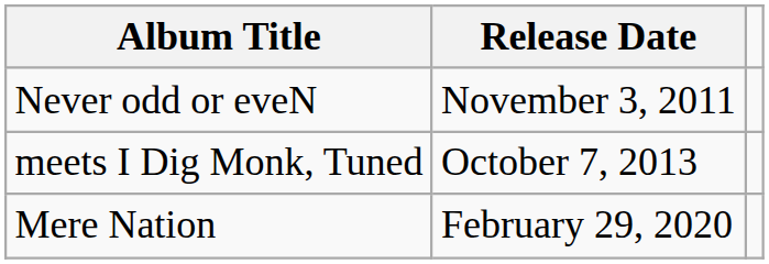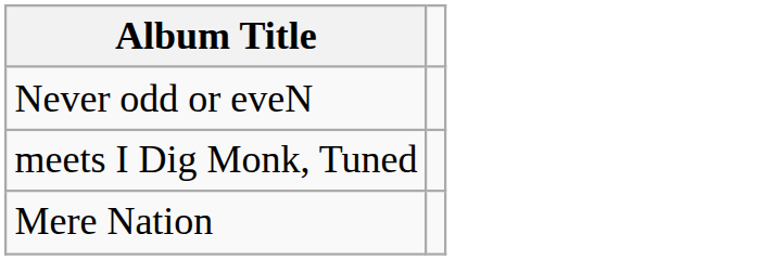 <table class="wikitable">
 <tr>
 <th>Album Title</th>
-<th>Release Date</th>
 <td></td>
 </tr>
 <tr>
 <td>Never odd or eveN</td>
-<td>November 3, 2011</td>
 <td></td>
 </tr>
 <tr>
 <td>meets I Dig Monk, Tuned</td>
-<td>October 7, 2013</td>
 <td></td>
 </tr>
 <tr>
 <td>Mere Nation</td>
-<td>February 29, 2020</td>
 <td></td>
 </tr>
 </table>
